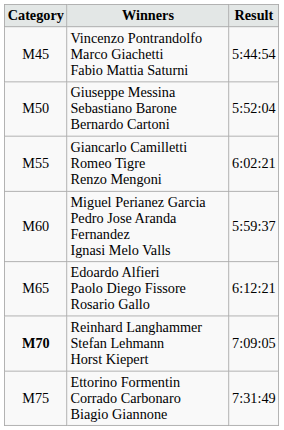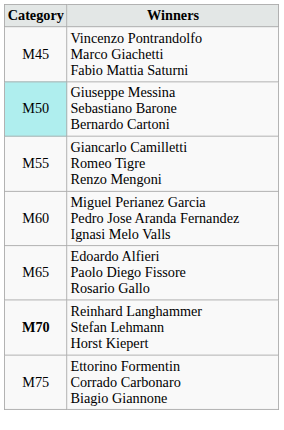 <table class="wikitable" width=35%>
 <tr>
 <td width=15% align="center" bgcolor=#E3E7E6><strong>Category</strong></td>
 <td align="center" bgcolor=#E3E7E6> <strong>Winners</strong></td>
-<td width=15% align="center" bgcolor=#E3E7E6><strong>Result</strong></td>
 </tr>
 <tr>
 <td align="center">M45</td>
 <td> Vincenzo Pontrandolfo<br> Marco Giachetti<br>Fabio Mattia Saturni</td>
-<td>5:44:54</td>
 </tr>
 <tr>
-<td align="center">M50</td>
+<td align="center" style="background: paleturquoise;">M50</td>
 <td> Giuseppe Messina<br> Sebastiano Barone<br> Bernardo Cartoni</td>
-<td>5:52:04</td>
 </tr>
 <tr>
 <td align="center">M55</td>
 <td> Giancarlo Camilletti<br> Romeo Tigre<br> Renzo Mengoni</td>
-<td>6:02:21</td>
 </tr>
 <tr>
 <td align="center">M60</td>
 <td> Miguel Perianez Garcia<br> Pedro Jose Aranda Fernandez<br> Ignasi Melo Valls</td>
-<td>5:59:37</td>
 </tr>
 <tr>
 <td align="center">M65</td>
 <td> Edoardo Alfieri<br> Paolo Diego Fissore<br> Rosario Gallo</td>
-<td>6:12:21</td>
 </tr>
 <tr>
 <td align="center"><strong>M70</strong></td>
 <td> Reinhard Langhammer<br> Stefan Lehmann<br> Horst Kiepert</td>
-<td>7:09:05</td>
 </tr>
 <tr>
 <td align="center">M75</td>
 <td> Ettorino Formentin<br> Corrado Carbonaro<br> Biagio Giannone</td>
-<td>7:31:49</td>
 </tr>
 </table>
